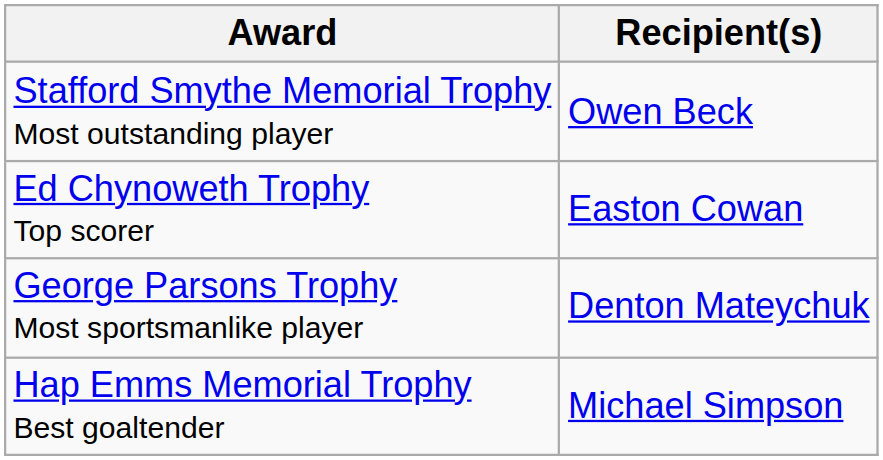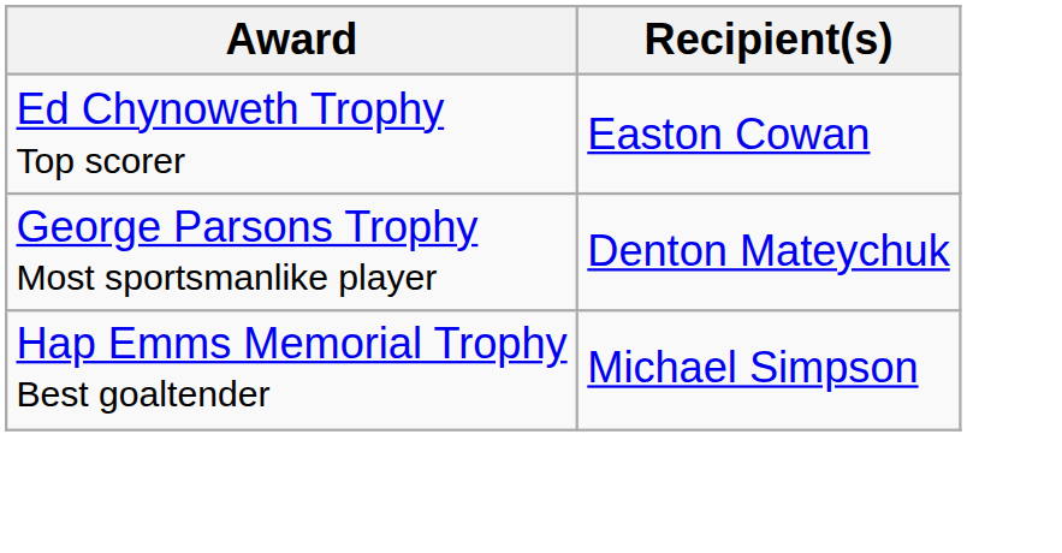 <table class="wikitable">
 <tr>
 <th>Award</th>
 <th>Recipient(s)</th>
-</tr>
-<tr>
-<td><a href='#'>Stafford Smythe Memorial Trophy</a> <br><small>Most outstanding player</small></td>
-<td><a href='#'>Owen Beck</a> </td>
 </tr>
 <tr>
 <td><a href='#'>Ed Chynoweth Trophy</a><br><small>Top scorer</small></td>
 <td><a href='#'>Easton Cowan</a> </td>
 </tr>
 <tr>
 <td><a href='#'>George Parsons Trophy</a><br><small>Most sportsmanlike player</small></td>
 <td><a href='#'>Denton Mateychuk</a> </td>
 </tr>
 <tr>
 <td><a href='#'>Hap Emms Memorial Trophy</a><br><small>Best goaltender</small></td>
 <td><a href='#'>Michael Simpson</a> </td>
 </tr>
 </table>
